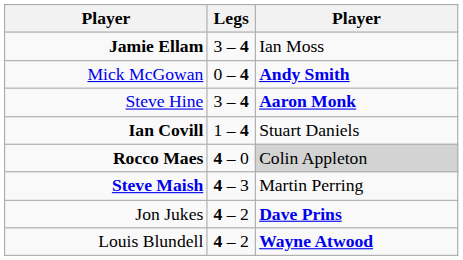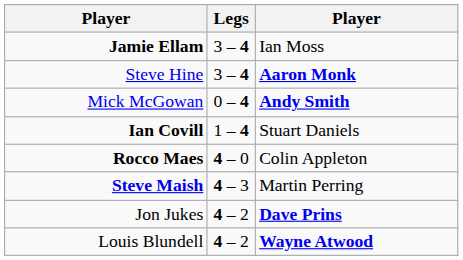 <table class=wikitable style="text-align:center">
 <tr>
 <th width=177>Player</th>
 <th width=36>Legs</th>
 <th width=177>Player</th>
 </tr>
 <tr align=left>
 <td align=right><strong>Jamie Ellam</strong> </td>
 <td align=center>3 – <strong>4</strong></td>
 <td> Ian Moss</td>
 </tr>
 <tr align=left>
+<td align=right><a href='#'>Steve Hine</a> </td>
+<td align=center>3 – <strong>4</strong></td>
+<td> <strong><a href='#'>Aaron Monk</a></strong></td>
+</tr>
+<tr align=left>
 <td align=right><a href='#'>Mick McGowan</a> </td>
 <td align=center>0 – <strong>4</strong></td>
 <td> <strong><a href='#'>Andy Smith</a></strong></td>
-</tr>
-<tr align=left>
-<td align=right><a href='#'>Steve Hine</a> </td>
-<td align=center>3 – <strong>4</strong></td>
-<td> <strong><a href='#'>Aaron Monk</a></strong></td>
 </tr>
 <tr align=left>
 <td align=right><strong>Ian Covill</strong> </td>
 <td align=center>1 – <strong>4</strong></td>
 <td> Stuart Daniels</td>
 </tr>
 <tr align=left>
 <td align=right><strong>Rocco Maes</strong> </td>
 <td align=center><strong>4</strong> – 0</td>
-<td style="background: lightgrey;"> Colin Appleton</td>
+<td> Colin Appleton</td>
 </tr>
 <tr align=left>
 <td align=right><strong><a href='#'>Steve Maish</a></strong> </td>
 <td align=center><strong>4</strong> – 3</td>
 <td> Martin Perring</td>
 </tr>
 <tr align=left>
 <td align=right>Jon Jukes </td>
 <td align=center><strong>4</strong> – 2</td>
 <td> <strong><a href='#'>Dave Prins</a></strong></td>
 </tr>
 <tr align=left>
 <td align=right>Louis Blundell </td>
 <td align=center><strong>4</strong> – 2</td>
 <td> <strong><a href='#'>Wayne Atwood</a></strong></td>
 </tr>
 </table>
